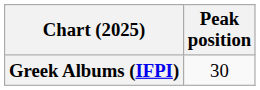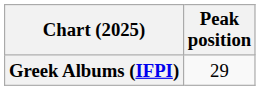 <table class="wikitable sortable plainrowheaders" style="text-align:center;">
 <tr>
 <th>Chart (2025)</th>
 <th>Peak<br>position</th>
 </tr>
 <tr>
 <th scope="row">Greek Albums (<a href='#'>IFPI</a>)</th>
-<td>30</td>
+<td>29</td>
 </tr>
 </table>
